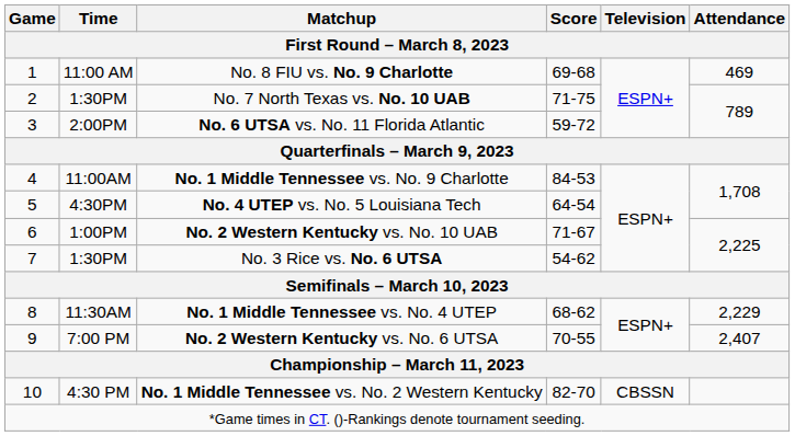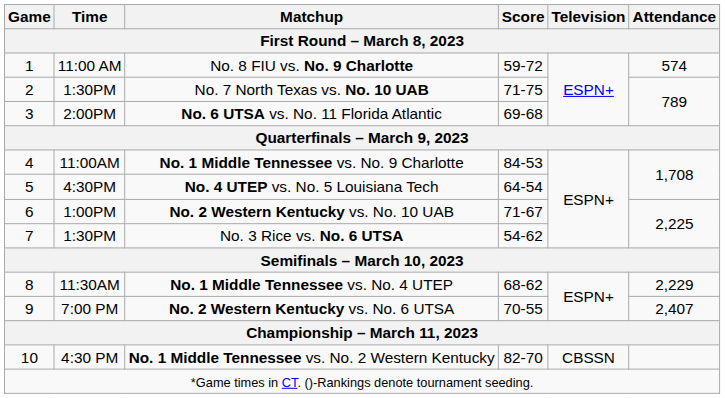 <table class="wikitable" style="font-size: 95%;text-align:center">
 <tr>
 <th>Game</th>
 <th>Time</th>
 <th>Matchup</th>
 <th>Score</th>
 <th>Television</th>
 <th>Attendance</th>
 </tr>
 <tr>
 <th colspan="8">First Round – March 8, 2023</th>
 </tr>
 <tr>
 <td>1</td>
 <td>11:00 AM</td>
 <td>No. 8 FIU vs. <strong>No. 9 Charlotte</strong></td>
-<td>69-68</td>
+<td>59-72</td>
 <td rowspan=3><a href='#'>ESPN+</a></td>
-<td>469</td>
+<td>574</td>
 </tr>
 <tr>
 <td>2</td>
 <td>1:30PM</td>
 <td>No. 7 North Texas vs. <strong>No. 10 UAB</strong></td>
 <td>71-75</td>
 <td rowspan=2>789</td>
 </tr>
 <tr>
 <td>3</td>
 <td>2:00PM</td>
 <td><strong>No. 6 UTSA</strong> vs. No. 11 Florida Atlantic</td>
-<td>59-72</td>
+<td>69-68</td>
 </tr>
 <tr>
 <th colspan="8">Quarterfinals – March 9, 2023</th>
 </tr>
 <tr>
 <td>4</td>
 <td>11:00AM</td>
 <td><strong>No. 1 Middle Tennessee</strong> vs. No. 9 Charlotte</td>
 <td>84-53</td>
 <td rowspan=4>ESPN+</td>
 <td rowspan=2>1,708</td>
 </tr>
 <tr>
 <td>5</td>
 <td>4:30PM</td>
 <td><strong>No. 4 UTEP</strong> vs. No. 5 Louisiana Tech</td>
 <td>64-54</td>
 </tr>
 <tr>
 <td>6</td>
 <td>1:00PM</td>
 <td><strong>No. 2 Western Kentucky</strong> vs. No. 10 UAB</td>
 <td>71-67</td>
 <td rowspan=2>2,225</td>
 </tr>
 <tr>
 <td>7</td>
 <td>1:30PM</td>
 <td>No. 3 Rice vs. <strong>No. 6 UTSA</strong></td>
 <td>54-62</td>
 </tr>
 <tr>
 <th colspan="8">Semifinals – March 10, 2023</th>
 </tr>
 <tr>
 <td>8</td>
 <td>11:30AM</td>
 <td><strong>No. 1 Middle Tennessee</strong> vs. No. 4 UTEP</td>
 <td>68-62</td>
 <td rowspan=2>ESPN+</td>
 <td>2,229</td>
 </tr>
 <tr>
 <td>9</td>
 <td>7:00 PM</td>
 <td><strong>No. 2 Western Kentucky</strong> vs. No. 6 UTSA</td>
 <td>70-55</td>
 <td>2,407</td>
 </tr>
 <tr>
 <th colspan="8">Championship – March 11, 2023</th>
 </tr>
 <tr>
 <td>10</td>
 <td>4:30 PM</td>
 <td><strong>No. 1 Middle Tennessee</strong> vs. No. 2 Western Kentucky</td>
 <td>82-70</td>
 <td>CBSSN</td>
 <td></td>
 </tr>
 <tr>
 <td colspan="7"><small>*Game times in <a href='#'>CT</a>. ()-Rankings denote tournament seeding.</small></td>
 </tr>
 </table>
